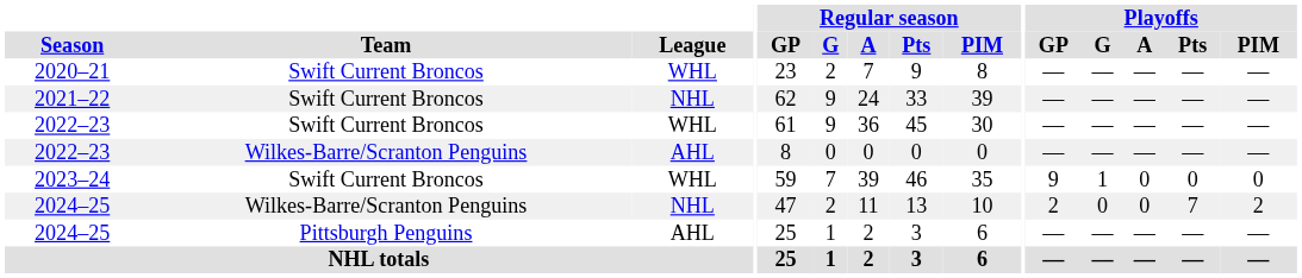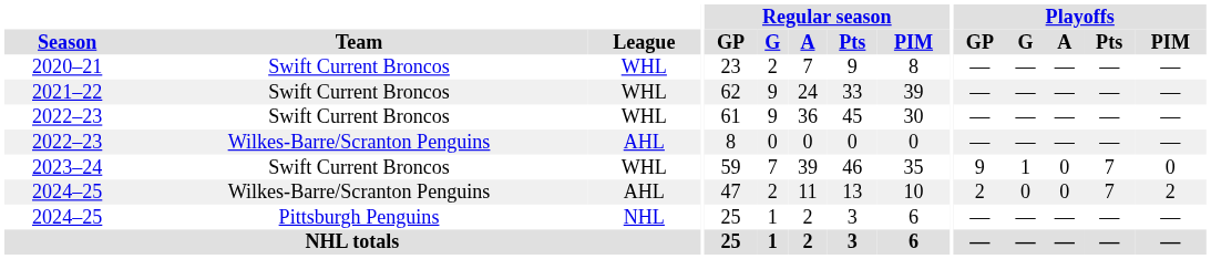 <table border="0" cellpadding="1" cellspacing="0" style="text-align:center; width:60em;">
 <tr bgcolor="#e0e0e0">
 <th colspan="3" bgcolor="#ffffff"></th>
 <th rowspan="101" bgcolor="#ffffff"></th>
 <th colspan="5"><a href='#'>Regular season</a></th>
 <th rowspan="101" bgcolor="#ffffff"></th>
 <th colspan="5"><a href='#'>Playoffs</a></th>
 </tr>
 <tr bgcolor="#e0e0e0">
 <th><a href='#'>Season</a></th>
 <th>Team</th>
 <th>League</th>
 <th>GP</th>
 <th><a href='#'>G</a></th>
 <th><a href='#'>A</a></th>
 <th><a href='#'>Pts</a></th>
 <th><a href='#'>PIM</a></th>
 <th>GP</th>
 <th>G</th>
 <th>A</th>
 <th>Pts</th>
 <th>PIM</th>
 </tr>
 <tr>
 <td><a href='#'>2020–21</a></td>
 <td><a href='#'>Swift Current Broncos</a></td>
 <td><a href='#'>WHL</a></td>
 <td>23</td>
 <td>2</td>
 <td>7</td>
 <td>9</td>
 <td>8</td>
 <td>—</td>
 <td>—</td>
 <td>—</td>
 <td>—</td>
 <td>—</td>
 </tr>
 <tr bgcolor="#f0f0f0">
 <td><a href='#'>2021–22</a></td>
 <td>Swift Current Broncos</td>
-<td><a href='#'>NHL</a></td>
+<td>WHL</td>
 <td>62</td>
 <td>9</td>
 <td>24</td>
 <td>33</td>
 <td>39</td>
 <td>—</td>
 <td>—</td>
 <td>—</td>
 <td>—</td>
 <td>—</td>
 </tr>
 <tr>
 <td><a href='#'>2022–23</a></td>
 <td>Swift Current Broncos</td>
 <td>WHL</td>
 <td>61</td>
 <td>9</td>
 <td>36</td>
 <td>45</td>
 <td>30</td>
 <td>—</td>
 <td>—</td>
 <td>—</td>
 <td>—</td>
 <td>—</td>
 </tr>
 <tr bgcolor="#f0f0f0">
 <td><a href='#'>2022–23</a></td>
 <td><a href='#'>Wilkes-Barre/Scranton Penguins</a></td>
 <td><a href='#'>AHL</a></td>
 <td>8</td>
 <td>0</td>
 <td>0</td>
 <td>0</td>
 <td>0</td>
 <td>—</td>
 <td>—</td>
 <td>—</td>
 <td>—</td>
 <td>—</td>
 </tr>
 <tr>
 <td><a href='#'>2023–24</a></td>
 <td>Swift Current Broncos</td>
 <td>WHL</td>
 <td>59</td>
 <td>7</td>
 <td>39</td>
 <td>46</td>
 <td>35</td>
 <td>9</td>
 <td>1</td>
 <td>0</td>
-<td>0</td>
+<td>7</td>
 <td>0</td>
 </tr>
 <tr bgcolor="#f0f0f0">
 <td><a href='#'>2024–25</a></td>
 <td>Wilkes-Barre/Scranton Penguins</td>
-<td><a href='#'>NHL</a></td>
+<td>AHL</td>
 <td>47</td>
 <td>2</td>
 <td>11</td>
 <td>13</td>
 <td>10</td>
 <td>2</td>
 <td>0</td>
 <td>0</td>
 <td>7</td>
 <td>2</td>
 </tr>
 <tr>
 <td><a href='#'>2024–25</a></td>
 <td><a href='#'>Pittsburgh Penguins</a></td>
-<td>AHL</td>
+<td><a href='#'>NHL</a></td>
 <td>25</td>
 <td>1</td>
 <td>2</td>
 <td>3</td>
 <td>6</td>
 <td>—</td>
 <td>—</td>
 <td>—</td>
 <td>—</td>
 <td>—</td>
 </tr>
 <tr bgcolor="#e0e0e0">
 <th colspan="3">NHL totals</th>
 <th>25</th>
 <th>1</th>
 <th>2</th>
 <th>3</th>
 <th>6</th>
 <th>—</th>
 <th>—</th>
 <th>—</th>
 <th>—</th>
 <th>—</th>
 </tr>
 </table>
